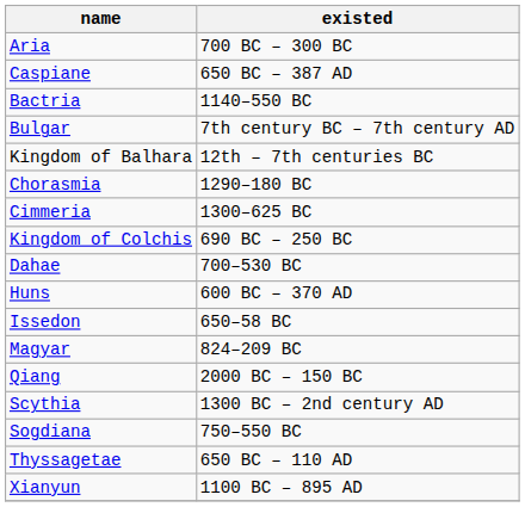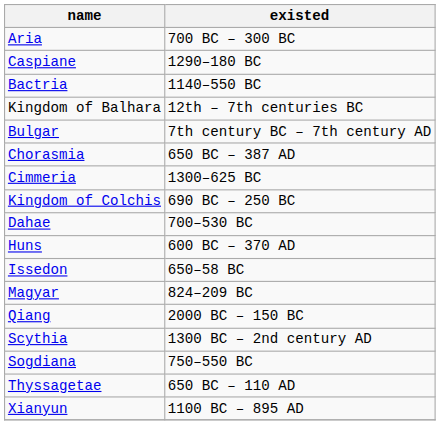 <table class=wikitable border="1">
 <tr>
 <th>name</th>
 <th>existed</th>
 </tr>
 <tr>
 <td><a href='#'>Aria</a></td>
 <td>700 BC – 300 BC</td>
 </tr>
 <tr>
 <td><a href='#'>Caspiane</a></td>
-<td>650 BC – 387 AD</td>
+<td>1290–180 BC</td>
 </tr>
 <tr>
 <td><a href='#'>Bactria</a></td>
 <td>1140–550 BC</td>
 </tr>
 <tr>
+<td>Kingdom of Balhara</td>
+<td>12th – 7th centuries BC</td>
+</tr>
+<tr>
 <td><a href='#'>Bulgar</a></td>
 <td>7th century BC – 7th century AD</td>
 </tr>
 <tr>
-<td>Kingdom of Balhara</td>
-<td>12th – 7th centuries BC</td>
-</tr>
-<tr>
 <td><a href='#'>Chorasmia</a></td>
-<td>1290–180 BC</td>
+<td>650 BC – 387 AD</td>
 </tr>
 <tr>
 <td><a href='#'>Cimmeria</a></td>
 <td>1300–625 BC</td>
 </tr>
 <tr>
 <td><a href='#'>Kingdom of Colchis</a></td>
 <td>690 BC – 250 BC</td>
 </tr>
 <tr>
 <td><a href='#'>Dahae</a></td>
 <td>700–530 BC</td>
 </tr>
 <tr>
 <td><a href='#'>Huns</a></td>
 <td>600 BC – 370 AD</td>
 </tr>
 <tr>
 <td><a href='#'>Issedon</a></td>
 <td>650–58 BC</td>
 </tr>
 <tr>
 <td><a href='#'>Magyar</a></td>
 <td>824–209 BC</td>
 </tr>
 <tr>
 <td><a href='#'>Qiang</a></td>
 <td>2000 BC – 150 BC</td>
 </tr>
 <tr>
 <td><a href='#'>Scythia</a></td>
 <td>1300 BC – 2nd century AD</td>
 </tr>
 <tr>
 <td><a href='#'>Sogdiana</a></td>
 <td>750–550 BC</td>
 </tr>
 <tr>
 <td><a href='#'>Thyssagetae</a></td>
 <td>650 BC – 110 AD</td>
 </tr>
 <tr>
 <td><a href='#'>Xianyun</a></td>
 <td>1100 BC – 895 AD</td>
 </tr>
 <tr>
 </tr>
 </table>
